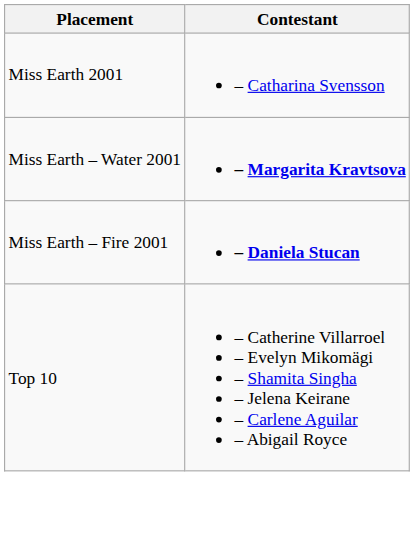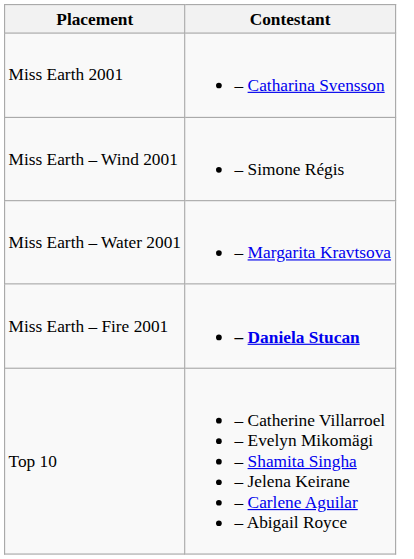 <table class="wikitable sortable" style="font-size:95%;">
 <tr>
 <th>Placement</th>
 <th>Contestant</th>
 </tr>
 <tr>
 <td>Miss Earth 2001</td>
 <td><br><ul><li> – <a href='#'>Catharina Svensson</a></li></ul></td>
 </tr>
 <tr>
+<td>Miss Earth – Wind 2001</td>
+<td><br><ul><li> – Simone Régis</li></ul></td>
+</tr>
+<tr>
 <td>Miss Earth – Water 2001</td>
-<td><strong><br><ul><li> – <a href='#'>Margarita Kravtsova</a></li></ul></strong></td>
+<td><br><ul><li> – <a href='#'>Margarita Kravtsova</a></li></ul></td>
 </tr>
 <tr>
 <td>Miss Earth – Fire 2001</td>
 <td><strong><br><ul><li> – <a href='#'>Daniela Stucan</a></li></ul></strong></td>
 </tr>
 <tr>
 <td>Top 10</td>
 <td><br><ul><li> – Catherine Villarroel</li><li> – Evelyn Mikomägi</li><li> – <a href='#'>Shamita Singha</a></li><li> – Jelena Keirane</li><li> – <a href='#'>Carlene Aguilar</a></li><li> – Abigail Royce</li></ul></td>
 </tr>
 </table>
